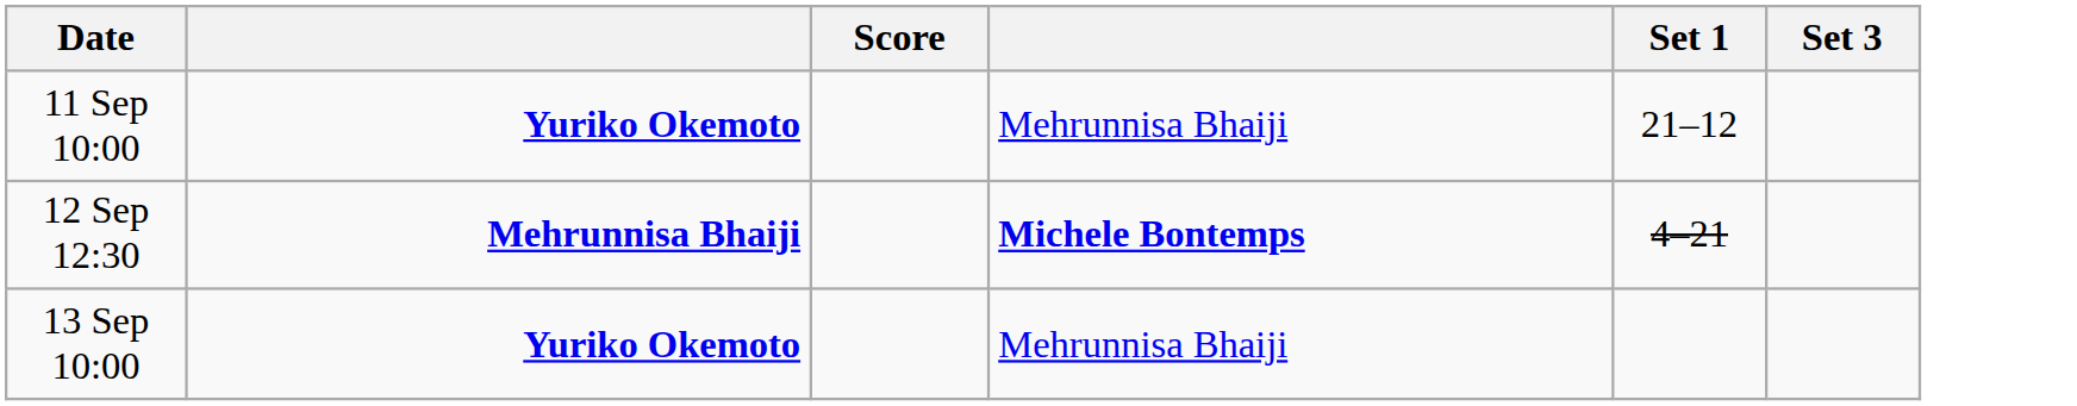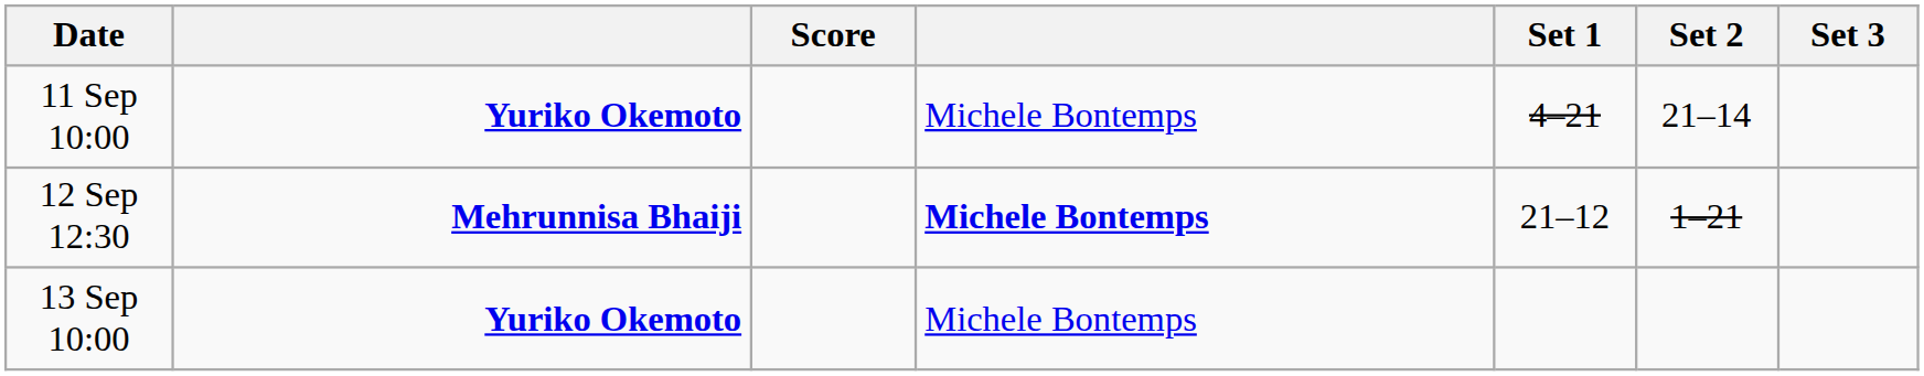 <table class="wikitable" style="text-align: center; font-size:90%">
 <tr>
 <th width="60">Date</th>
 <th align="right" width="225"></th>
 <th width="60">Score</th>
 <th align="left" width="225"></th>
 <th width="50">Set 1</th>
+<th width="50">Set 2</th>
 <th width="50">Set 3</th>
 </tr>
 <tr>
 <td>11 Sep<br>10:00</td>
 <td align="right"><strong><a href='#'>Yuriko Okemoto</a> </strong></td>
 <td align="center"></td>
-<td align="left"> <a href='#'>Mehrunnisa Bhaiji</a></td>
-<td>21–12</td>
+<td align="left"> <a href='#'>Michele Bontemps</a></td>
+<td><s>4–21</s></td>
+<td>21–14</td>
 <td></td>
 </tr>
 <tr>
 <td>12 Sep<br>12:30</td>
 <td align="right"><strong><a href='#'>Mehrunnisa Bhaiji</a> </strong></td>
 <td align="center"></td>
 <td align="left"><strong> <a href='#'>Michele Bontemps</a></strong></td>
-<td><s>4–21</s></td>
+<td>21–12</td>
+<td><s>1–21</s></td>
 <td></td>
 </tr>
 <tr>
 <td>13 Sep<br>10:00</td>
 <td align="right"><strong><a href='#'>Yuriko Okemoto</a> </strong></td>
 <td align="center"></td>
-<td align="left"> <a href='#'>Mehrunnisa Bhaiji</a></td>
+<td align="left"> <a href='#'>Michele Bontemps</a></td>
+<td></td>
 <td></td>
 <td></td>
 </tr>
 </table>
